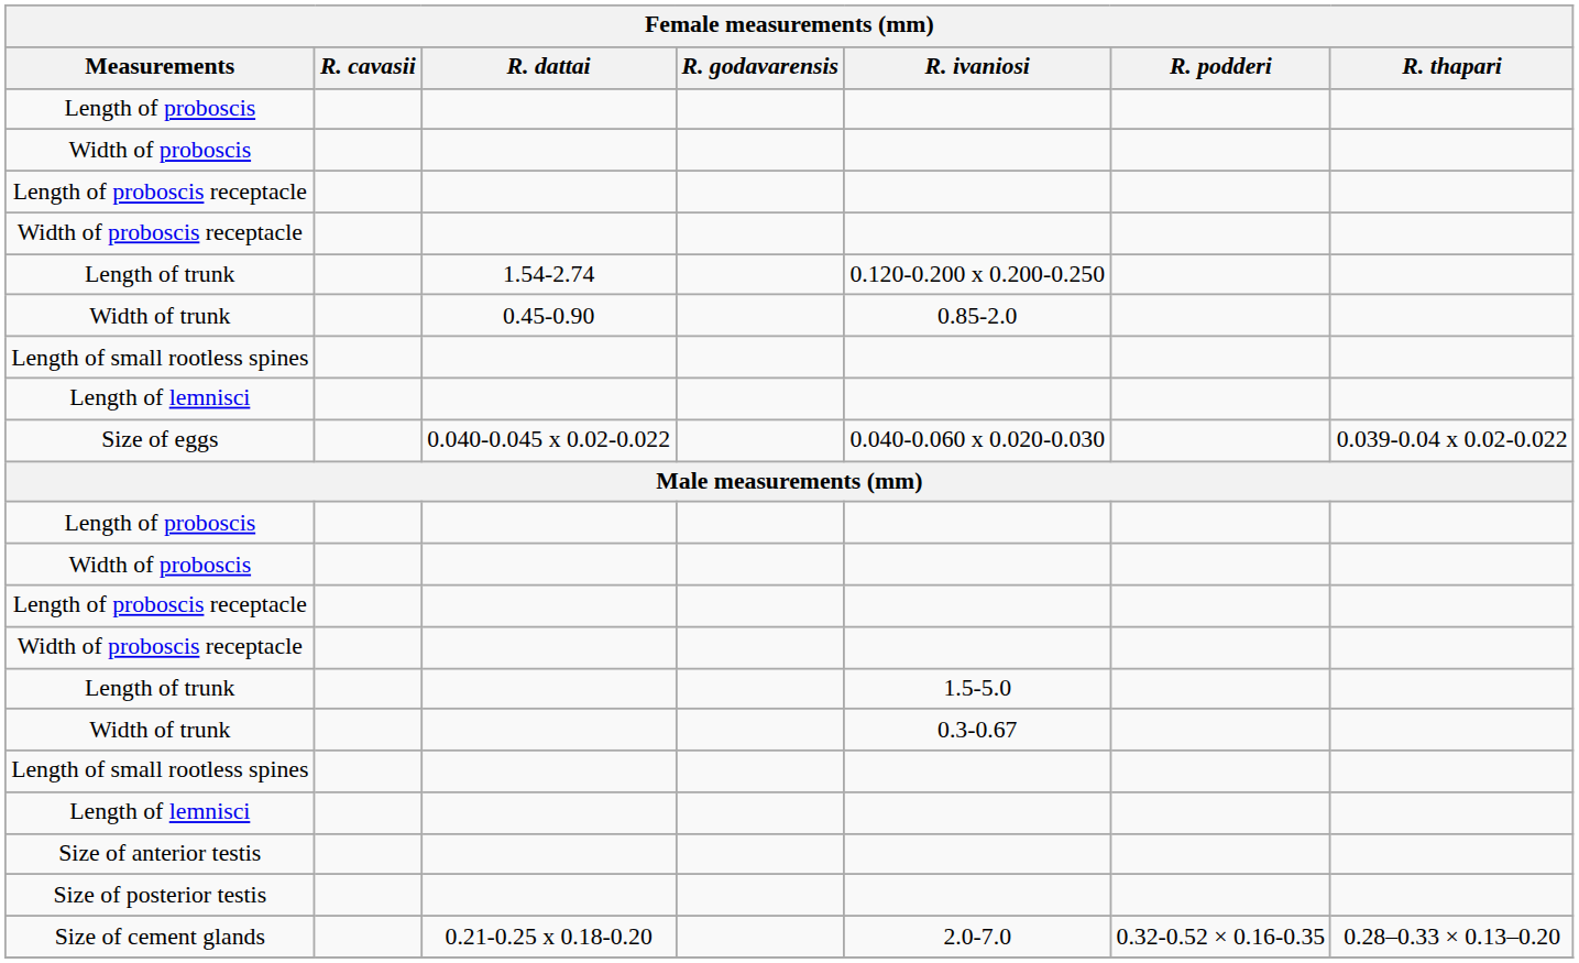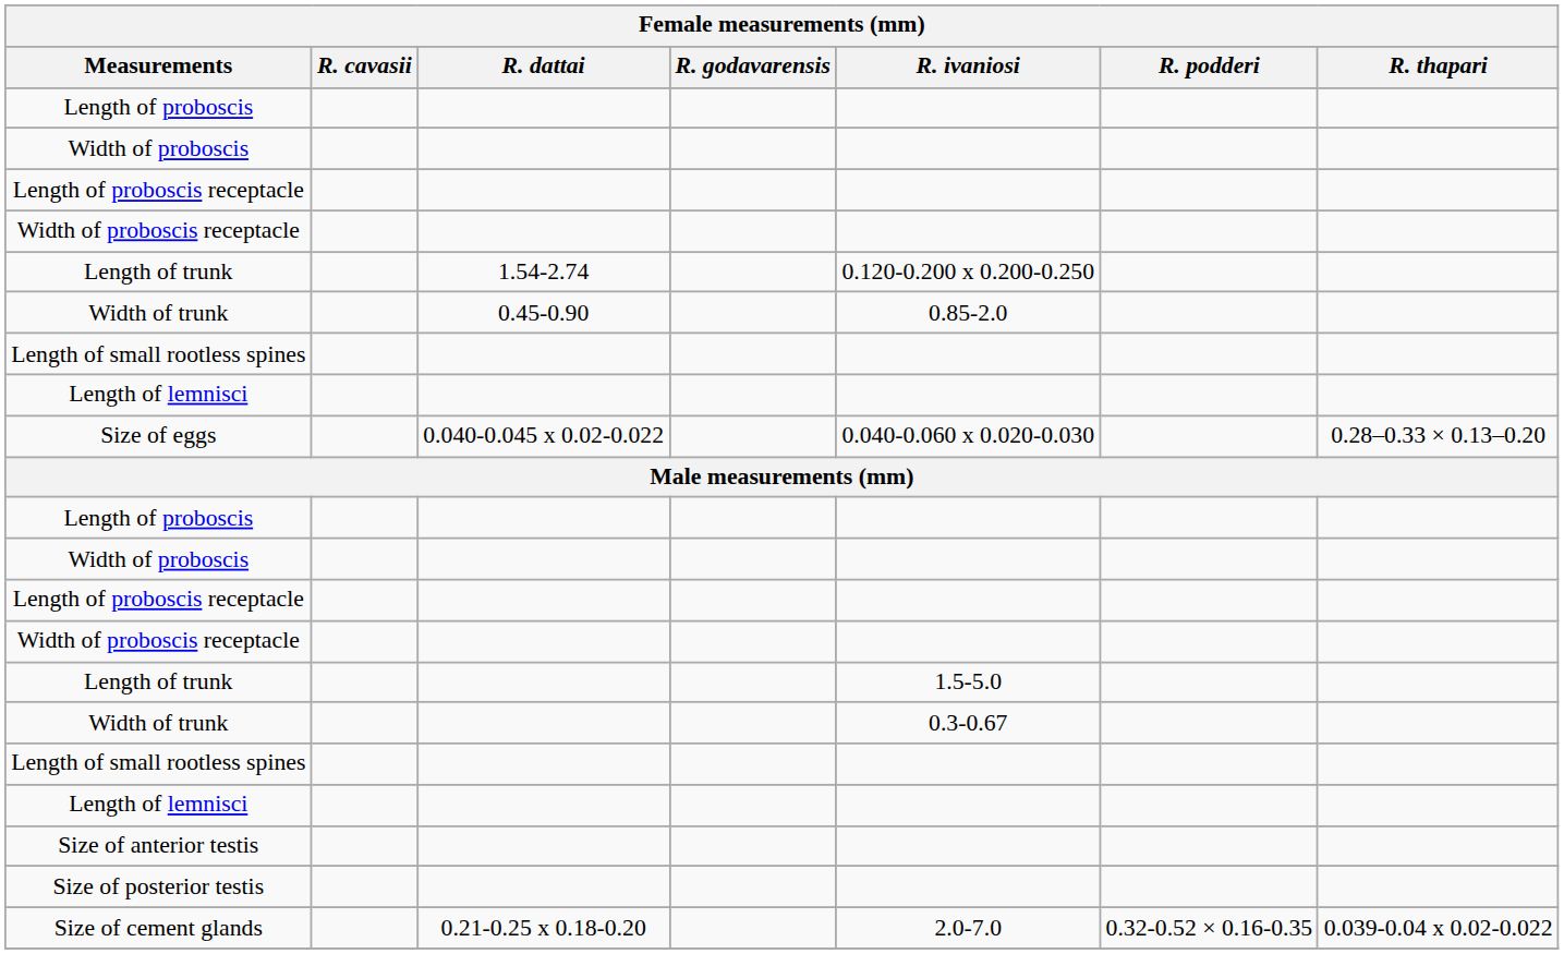 <table class="wikitable" style="text-align: center; font-size: 75%;">
 <tr>
 <th colspan="7">Female measurements (mm)</th>
 </tr>
 <tr>
 <th>Measurements</th>
 <th><em>R. cavasii</em></th>
 <th><em>R. dattai</em></th>
 <th><em>R. godavarensis</em></th>
 <th><em>R. ivaniosi</em></th>
 <th><em>R. podderi </em></th>
 <th><em>R. thapari</em></th>
 </tr>
 <tr>
 <td>Length of <a href='#'>proboscis</a></td>
 <td></td>
 <td></td>
 <td></td>
 <td></td>
 <td></td>
 <td></td>
 </tr>
 <tr>
 <td>Width of <a href='#'>proboscis</a></td>
 <td></td>
 <td></td>
 <td></td>
 <td></td>
 <td></td>
 <td></td>
 </tr>
 <tr>
 <td>Length of <a href='#'>proboscis</a> receptacle</td>
 <td></td>
 <td></td>
 <td></td>
 <td></td>
 <td></td>
 <td></td>
 </tr>
 <tr>
 <td>Width of <a href='#'>proboscis</a> receptacle</td>
 <td></td>
 <td></td>
 <td></td>
 <td></td>
 <td></td>
 <td></td>
 </tr>
 <tr>
 <td>Length of trunk</td>
 <td></td>
 <td>1.54-2.74</td>
 <td></td>
 <td>0.120-0.200 x 0.200-0.250</td>
 <td></td>
 <td></td>
 </tr>
 <tr>
 <td>Width of trunk</td>
 <td></td>
 <td>0.45-0.90</td>
 <td></td>
 <td>0.85-2.0</td>
 <td></td>
 <td></td>
 </tr>
 <tr>
 <td>Length of small rootless spines</td>
 <td></td>
 <td></td>
 <td></td>
 <td></td>
 <td></td>
 <td></td>
 </tr>
 <tr>
 <td>Length of <a href='#'>lemnisci</a></td>
 <td></td>
 <td></td>
 <td></td>
 <td></td>
 <td></td>
 <td></td>
 </tr>
 <tr>
 <td>Size of eggs</td>
 <td></td>
 <td>0.040-0.045 x 0.02-0.022</td>
 <td></td>
 <td>0.040-0.060 x 0.020-0.030</td>
 <td></td>
-<td>0.039-0.04 x 0.02-0.022</td>
+<td>0.28–0.33 × 0.13–0.20</td>
 </tr>
 <tr>
 <th colspan="7">Male measurements (mm)</th>
 </tr>
 <tr>
 <td>Length of <a href='#'>proboscis</a></td>
 <td></td>
 <td></td>
 <td></td>
 <td></td>
 <td></td>
 <td></td>
 </tr>
 <tr>
 <td>Width of <a href='#'>proboscis</a></td>
 <td></td>
 <td></td>
 <td></td>
 <td></td>
 <td></td>
 <td></td>
 </tr>
 <tr>
 <td>Length of <a href='#'>proboscis</a> receptacle</td>
 <td></td>
 <td></td>
 <td></td>
 <td></td>
 <td></td>
 <td></td>
 </tr>
 <tr>
 <td>Width of <a href='#'>proboscis</a> receptacle</td>
 <td></td>
 <td></td>
 <td></td>
 <td></td>
 <td></td>
 <td></td>
 </tr>
 <tr>
 <td>Length of trunk</td>
 <td></td>
 <td></td>
 <td></td>
 <td>1.5-5.0</td>
 <td></td>
 <td></td>
 </tr>
 <tr>
 <td>Width of trunk</td>
 <td></td>
 <td></td>
 <td></td>
 <td>0.3-0.67</td>
 <td></td>
 <td></td>
 </tr>
 <tr>
 <td>Length of small rootless spines</td>
 <td></td>
 <td></td>
 <td></td>
 <td></td>
 <td></td>
 <td></td>
 </tr>
 <tr>
 <td>Length of <a href='#'>lemnisci</a></td>
 <td></td>
 <td></td>
 <td></td>
 <td></td>
 <td></td>
 <td></td>
 </tr>
 <tr>
 <td>Size of anterior testis</td>
 <td></td>
 <td></td>
 <td></td>
 <td></td>
 <td></td>
 <td></td>
 </tr>
 <tr>
 <td>Size of posterior testis</td>
 <td></td>
 <td></td>
 <td></td>
 <td></td>
 <td></td>
 <td></td>
 </tr>
 <tr>
 <td>Size of cement glands</td>
 <td></td>
 <td>0.21-0.25 x 0.18-0.20</td>
 <td></td>
 <td>2.0-7.0</td>
 <td>0.32-0.52 × 0.16-0.35</td>
-<td>0.28–0.33 × 0.13–0.20</td>
+<td>0.039-0.04 x 0.02-0.022</td>
 </tr>
 <tr>
 </tr>
 </table>
